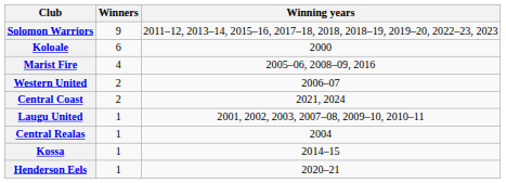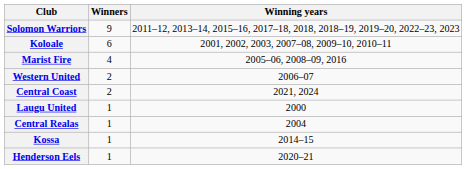 <table class="wikitable plainrowheaders sortable">
 <tr>
 <th scope="col">Club</th>
 <th scope="col">Winners</th>
 <th scope="col" class="unsortable">Winning years</th>
 </tr>
 <tr>
 <th scope="row"><a href='#'>Solomon Warriors</a></th>
 <td align="center">9</td>
 <td align="center">2011–12, 2013–14, 2015–16, 2017–18, 2018, 2018–19, 2019–20, 2022–23, 2023</td>
 </tr>
 <tr>
 <th scope="row"><a href='#'>Koloale</a></th>
 <td align="center">6</td>
-<td align="center">2000</td>
+<td align="center">2001, 2002, 2003, 2007–08, 2009–10, 2010–11</td>
 </tr>
 <tr>
 <th scope="row"><a href='#'>Marist Fire</a></th>
 <td align="center">4</td>
 <td align="center">2005–06, 2008–09, 2016</td>
 </tr>
 <tr>
 <th scope="row"><a href='#'>Western United</a></th>
 <td align="center">2</td>
 <td align="center">2006–07</td>
 </tr>
 <tr>
 <th scope="row"><a href='#'>Central Coast</a></th>
 <td align="center">2</td>
 <td align="center">2021, 2024</td>
 </tr>
 <tr>
 <th scope="row"><a href='#'>Laugu United</a></th>
 <td align="center">1</td>
-<td align="center">2001, 2002, 2003, 2007–08, 2009–10, 2010–11</td>
+<td align="center">2000</td>
 </tr>
 <tr>
 <th scope="row"><a href='#'>Central Realas</a></th>
 <td align="center">1</td>
 <td align="center">2004</td>
 </tr>
 <tr>
 <th scope="row"><a href='#'>Kossa</a></th>
 <td align="center">1</td>
 <td align="center">2014–15</td>
 </tr>
 <tr>
 <th scope="row"><a href='#'>Henderson Eels</a></th>
 <td align="center">1</td>
 <td align="center">2020–21</td>
 </tr>
 </table>
